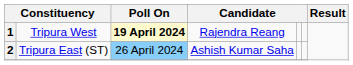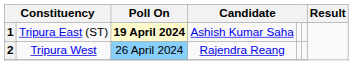 <table class="wikitable " style="text-align:center;">
 <tr>
 <th colspan="2">Constituency</th>
 <th>Poll On</th>
 <th colspan="3">Candidate</th>
 <th>Result</th>
 </tr>
 <tr>
 <th>1</th>
-<td><a href='#'>Tripura West</a></td>
+<td><a href='#'>Tripura East</a> (ST)</td>
 <td bgcolor=#FFFACD><strong>19 April 2024</strong></td>
-<td><a href='#'>Rajendra Reang</a></td>
+<td><a href='#'>Ashish Kumar Saha</a></td>
 <td></td>
 <td></td>
 </tr>
 <tr>
 <th>2</th>
-<td><a href='#'>Tripura East</a> (ST)</td>
+<td><a href='#'>Tripura West</a></td>
 <td bgcolor=#87CEFA>26 April 2024</td>
-<td><a href='#'>Ashish Kumar Saha</a></td>
+<td><a href='#'>Rajendra Reang</a></td>
 <td></td>
 <td></td>
 </tr>
 <tr>
 </tr>
 </table>
